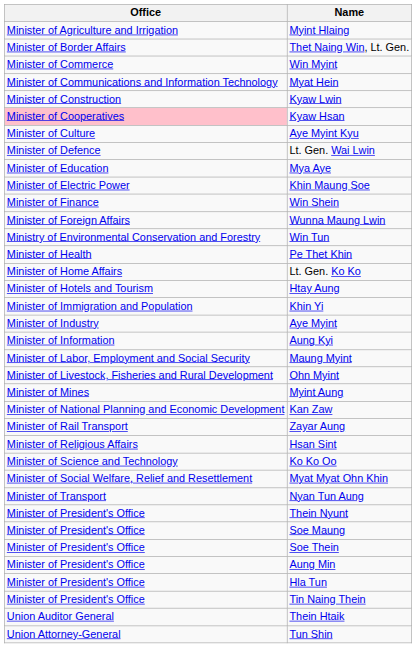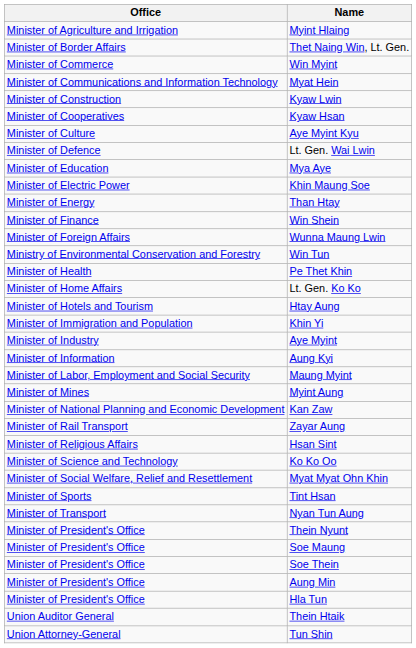 <table class="wikitable">
 <tr>
 <th>Office</th>
 <th>Name</th>
 </tr>
 <tr>
 <td><a href='#'>Minister of Agriculture and Irrigation</a></td>
 <td><a href='#'>Myint Hlaing</a></td>
 </tr>
 <tr>
 <td><a href='#'>Minister of Border Affairs</a></td>
 <td><a href='#'>Thet Naing Win</a>, Lt. Gen.</td>
 </tr>
 <tr>
 <td><a href='#'>Minister of Commerce</a></td>
 <td><a href='#'>Win Myint</a></td>
 </tr>
 <tr>
 <td><a href='#'>Minister of Communications and Information Technology</a></td>
 <td><a href='#'>Myat Hein</a></td>
 </tr>
 <tr>
 <td><a href='#'>Minister of Construction</a></td>
 <td><a href='#'>Kyaw Lwin</a></td>
 </tr>
 <tr>
-<td style="background: pink;"><a href='#'>Minister of Cooperatives</a></td>
+<td><a href='#'>Minister of Cooperatives</a></td>
 <td><a href='#'>Kyaw Hsan</a></td>
 </tr>
 <tr>
 <td><a href='#'>Minister of Culture</a></td>
 <td><a href='#'>Aye Myint Kyu</a></td>
 </tr>
 <tr>
 <td><a href='#'>Minister of Defence</a></td>
 <td>Lt. Gen. <a href='#'>Wai Lwin</a></td>
 </tr>
 <tr>
 <td><a href='#'>Minister of Education</a></td>
 <td><a href='#'>Mya Aye</a></td>
 </tr>
 <tr>
 <td><a href='#'>Minister of Electric Power</a></td>
 <td><a href='#'>Khin Maung Soe</a></td>
+</tr>
+<tr>
+<td><a href='#'>Minister of Energy</a></td>
+<td><a href='#'>Than Htay</a></td>
 </tr>
 <tr>
 <td><a href='#'>Minister of Finance</a></td>
 <td><a href='#'>Win Shein</a></td>
 </tr>
 <tr>
 <td><a href='#'>Minister of Foreign Affairs</a></td>
 <td><a href='#'>Wunna Maung Lwin</a></td>
 </tr>
 <tr>
 <td><a href='#'>Ministry of Environmental Conservation and Forestry</a></td>
 <td><a href='#'>Win Tun</a></td>
 </tr>
 <tr>
 <td><a href='#'>Minister of Health</a></td>
 <td><a href='#'>Pe Thet Khin</a></td>
 </tr>
 <tr>
 <td><a href='#'>Minister of Home Affairs</a></td>
 <td>Lt. Gen. <a href='#'>Ko Ko</a></td>
 </tr>
 <tr>
 <td><a href='#'>Minister of Hotels and Tourism</a></td>
 <td><a href='#'>Htay Aung</a></td>
 </tr>
 <tr>
 <td><a href='#'>Minister of Immigration and Population</a></td>
 <td><a href='#'>Khin Yi</a></td>
 </tr>
 <tr>
 <td><a href='#'>Minister of Industry</a></td>
 <td><a href='#'>Aye Myint</a></td>
 </tr>
 <tr>
 <td><a href='#'>Minister of Information</a></td>
 <td><a href='#'>Aung Kyi</a></td>
 </tr>
 <tr>
 <td><a href='#'>Minister of Labor, Employment and Social Security</a></td>
 <td><a href='#'>Maung Myint</a></td>
 </tr>
 <tr>
-<td><a href='#'>Minister of Livestock, Fisheries and Rural Development</a></td>
-<td><a href='#'>Ohn Myint</a></td>
-</tr>
-<tr>
 <td><a href='#'>Minister of Mines</a></td>
 <td><a href='#'>Myint Aung</a></td>
 </tr>
 <tr>
 <td><a href='#'>Minister of National Planning and Economic Development</a></td>
 <td><a href='#'>Kan Zaw</a></td>
 </tr>
 <tr>
 <td><a href='#'>Minister of Rail Transport</a></td>
 <td><a href='#'>Zayar Aung</a></td>
 </tr>
 <tr>
 <td><a href='#'>Minister of Religious Affairs</a></td>
 <td><a href='#'>Hsan Sint</a></td>
 </tr>
 <tr>
 <td><a href='#'>Minister of Science and Technology</a></td>
 <td><a href='#'>Ko Ko Oo</a></td>
 </tr>
 <tr>
 <td><a href='#'>Minister of Social Welfare, Relief and Resettlement</a></td>
 <td><a href='#'>Myat Myat Ohn Khin</a></td>
+</tr>
+<tr>
+<td><a href='#'>Minister of Sports</a></td>
+<td><a href='#'>Tint Hsan</a></td>
 </tr>
 <tr>
 <td><a href='#'>Minister of Transport</a></td>
 <td><a href='#'>Nyan Tun Aung</a></td>
 </tr>
 <tr>
 <td><a href='#'>Minister of President's Office</a></td>
 <td><a href='#'>Thein Nyunt</a></td>
 </tr>
 <tr>
 <td><a href='#'>Minister of President's Office</a></td>
 <td><a href='#'>Soe Maung</a></td>
 </tr>
 <tr>
 <td><a href='#'>Minister of President's Office</a></td>
 <td><a href='#'>Soe Thein</a></td>
 </tr>
 <tr>
 <td><a href='#'>Minister of President's Office</a></td>
 <td><a href='#'>Aung Min</a></td>
 </tr>
 <tr>
 <td><a href='#'>Minister of President's Office</a></td>
 <td><a href='#'>Hla Tun</a></td>
 </tr>
 <tr>
-<td><a href='#'>Minister of President's Office</a></td>
-<td><a href='#'>Tin Naing Thein</a></td>
-</tr>
-<tr>
 <td><a href='#'>Union Auditor General</a></td>
 <td><a href='#'>Thein Htaik</a></td>
 </tr>
 <tr>
 <td><a href='#'>Union Attorney-General</a></td>
 <td><a href='#'>Tun Shin</a></td>
 </tr>
 </table>
